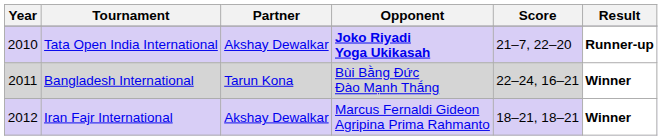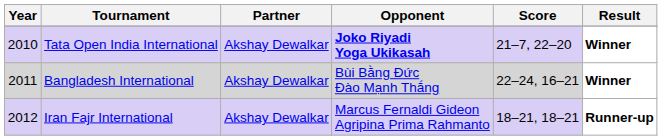 <table class="sortable wikitable" style="font-size: 90%;">
 <tr>
 <th>Year</th>
 <th>Tournament</th>
 <th>Partner</th>
 <th>Opponent</th>
 <th>Score</th>
 <th>Result</th>
 </tr>
 <tr>
 </tr>
 <tr style="background:#D8CEF6">
 <td align="center">2010</td>
 <td align="left"><a href='#'>Tata Open India International</a></td>
 <td align="left"> <a href='#'>Akshay Dewalkar</a></td>
 <td align="left"><strong> <a href='#'>Joko Riyadi</a> <br>  <a href='#'>Yoga Ukikasah</a></strong></td>
 <td align="left">21–7, 22–20</td>
-<td style="text-align:left; background:white"> <strong>Runner-up</strong></td>
+<td style="text-align:left; background:white"> <strong>Winner</strong></td>
 </tr>
 <tr style="background:#D5D5D5">
 <td align="center">2011</td>
 <td align="left"><a href='#'>Bangladesh International</a></td>
-<td align="left"> <a href='#'>Tarun Kona</a></td>
+<td align="left"> <a href='#'>Akshay Dewalkar</a></td>
 <td align="left"> <a href='#'>Bùi Bằng Đức</a> <br>  <a href='#'>Đào Mạnh Thắng</a></td>
 <td align="left">22–24, 16–21</td>
 <td style="text-align:left; background:white"> <strong>Winner</strong></td>
 </tr>
 <tr style="background:#D8CEF6">
 <td align="center">2012</td>
 <td align="left"><a href='#'>Iran Fajr International</a></td>
 <td align="left"> <a href='#'>Akshay Dewalkar</a></td>
 <td align="left"> <a href='#'>Marcus Fernaldi Gideon</a> <br>  <a href='#'>Agripina Prima Rahmanto</a></td>
 <td align="left">18–21, 18–21</td>
-<td style="text-align:left; background:white"> <strong>Winner</strong></td>
+<td style="text-align:left; background:white"> <strong>Runner-up</strong></td>
 </tr>
 </table>
